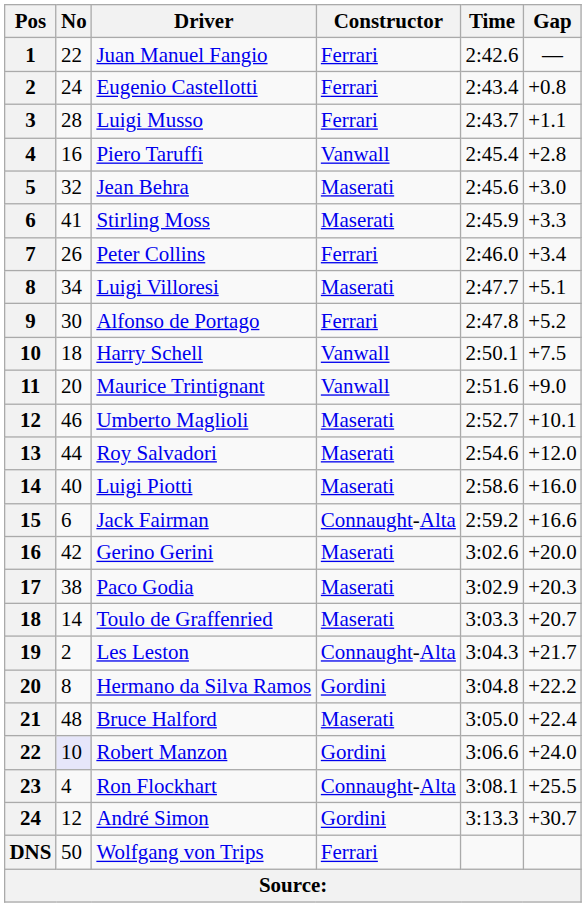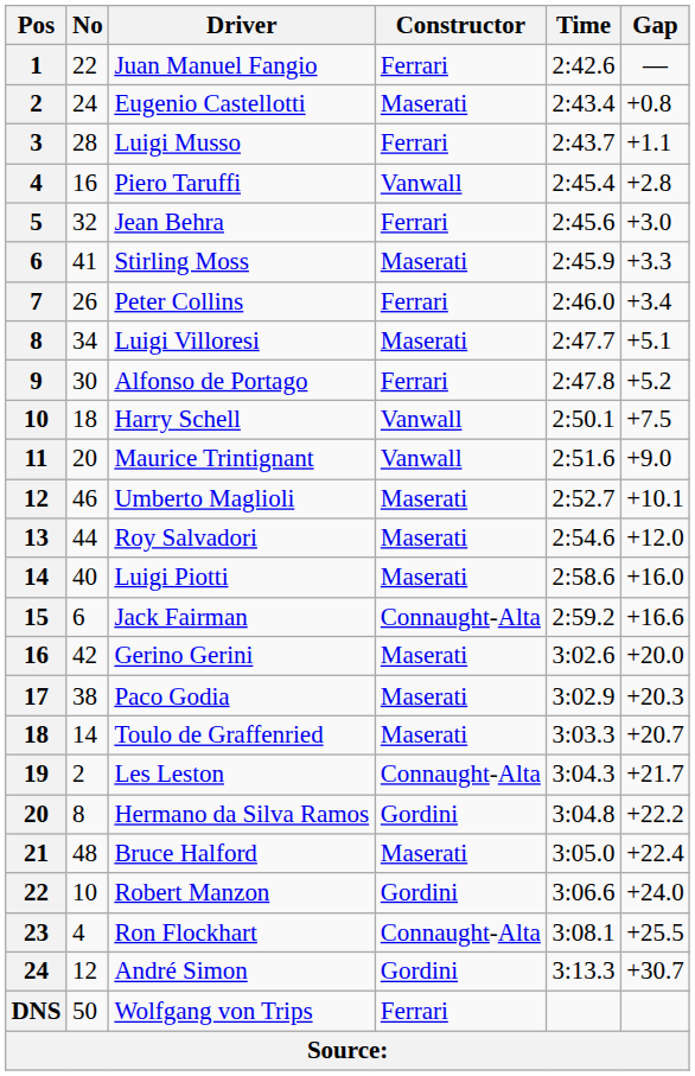 <table class="wikitable sortable">
 <tr>
 <th>Pos</th>
 <th>No</th>
 <th>Driver</th>
 <th>Constructor</th>
 <th>Time</th>
 <th>Gap</th>
 </tr>
 <tr>
 <th>1</th>
 <td>22</td>
 <td> <a href='#'>Juan Manuel Fangio</a></td>
 <td><a href='#'>Ferrari</a></td>
 <td>2:42.6</td>
 <td align="center">—</td>
 </tr>
 <tr>
 <th>2</th>
 <td>24</td>
 <td> <a href='#'>Eugenio Castellotti</a></td>
-<td><a href='#'>Ferrari</a></td>
+<td><a href='#'>Maserati</a></td>
 <td>2:43.4</td>
 <td>+0.8</td>
 </tr>
 <tr>
 <th>3</th>
 <td>28</td>
 <td> <a href='#'>Luigi Musso</a></td>
 <td><a href='#'>Ferrari</a></td>
 <td>2:43.7</td>
 <td>+1.1</td>
 </tr>
 <tr>
 <th>4</th>
 <td>16</td>
 <td> <a href='#'>Piero Taruffi</a></td>
 <td><a href='#'>Vanwall</a></td>
 <td>2:45.4</td>
 <td>+2.8</td>
 </tr>
 <tr>
 <th>5</th>
 <td>32</td>
 <td> <a href='#'>Jean Behra</a></td>
-<td><a href='#'>Maserati</a></td>
+<td><a href='#'>Ferrari</a></td>
 <td>2:45.6</td>
 <td>+3.0</td>
 </tr>
 <tr>
 <th>6</th>
 <td>41</td>
 <td> <a href='#'>Stirling Moss</a></td>
 <td><a href='#'>Maserati</a></td>
 <td>2:45.9</td>
 <td>+3.3</td>
 </tr>
 <tr>
 <th>7</th>
 <td>26</td>
 <td> <a href='#'>Peter Collins</a></td>
 <td><a href='#'>Ferrari</a></td>
 <td>2:46.0</td>
 <td>+3.4</td>
 </tr>
 <tr>
 <th>8</th>
 <td>34</td>
 <td> <a href='#'>Luigi Villoresi</a></td>
 <td><a href='#'>Maserati</a></td>
 <td>2:47.7</td>
 <td>+5.1</td>
 </tr>
 <tr>
 <th>9</th>
 <td>30</td>
 <td> <a href='#'>Alfonso de Portago</a></td>
 <td><a href='#'>Ferrari</a></td>
 <td>2:47.8</td>
 <td>+5.2</td>
 </tr>
 <tr>
 <th>10</th>
 <td>18</td>
 <td> <a href='#'>Harry Schell</a></td>
 <td><a href='#'>Vanwall</a></td>
 <td>2:50.1</td>
 <td>+7.5</td>
 </tr>
 <tr>
 <th>11</th>
 <td>20</td>
 <td> <a href='#'>Maurice Trintignant</a></td>
 <td><a href='#'>Vanwall</a></td>
 <td>2:51.6</td>
 <td>+9.0</td>
 </tr>
 <tr>
 <th>12</th>
 <td>46</td>
 <td> <a href='#'>Umberto Maglioli</a></td>
 <td><a href='#'>Maserati</a></td>
 <td>2:52.7</td>
 <td>+10.1</td>
 </tr>
 <tr>
 <th>13</th>
 <td>44</td>
 <td> <a href='#'>Roy Salvadori</a></td>
 <td><a href='#'>Maserati</a></td>
 <td>2:54.6</td>
 <td>+12.0</td>
 </tr>
 <tr>
 <th>14</th>
 <td>40</td>
 <td> <a href='#'>Luigi Piotti</a></td>
 <td><a href='#'>Maserati</a></td>
 <td>2:58.6</td>
 <td>+16.0</td>
 </tr>
 <tr>
 <th>15</th>
 <td>6</td>
 <td> <a href='#'>Jack Fairman</a></td>
 <td><a href='#'>Connaught</a>-<a href='#'>Alta</a></td>
 <td>2:59.2</td>
 <td>+16.6</td>
 </tr>
 <tr>
 <th>16</th>
 <td>42</td>
 <td> <a href='#'>Gerino Gerini</a></td>
 <td><a href='#'>Maserati</a></td>
 <td>3:02.6</td>
 <td>+20.0</td>
 </tr>
 <tr>
 <th>17</th>
 <td>38</td>
 <td> <a href='#'>Paco Godia</a></td>
 <td><a href='#'>Maserati</a></td>
 <td>3:02.9</td>
 <td>+20.3</td>
 </tr>
 <tr>
 <th>18</th>
 <td>14</td>
 <td> <a href='#'>Toulo de Graffenried</a></td>
 <td><a href='#'>Maserati</a></td>
 <td>3:03.3</td>
 <td>+20.7</td>
 </tr>
 <tr>
 <th>19</th>
 <td>2</td>
 <td> <a href='#'>Les Leston</a></td>
 <td><a href='#'>Connaught</a>-<a href='#'>Alta</a></td>
 <td>3:04.3</td>
 <td>+21.7</td>
 </tr>
 <tr>
 <th>20</th>
 <td>8</td>
 <td> <a href='#'>Hermano da Silva Ramos</a></td>
 <td><a href='#'>Gordini</a></td>
 <td>3:04.8</td>
 <td>+22.2</td>
 </tr>
 <tr>
 <th>21</th>
 <td>48</td>
 <td> <a href='#'>Bruce Halford</a></td>
 <td><a href='#'>Maserati</a></td>
 <td>3:05.0</td>
 <td>+22.4</td>
 </tr>
 <tr>
 <th>22</th>
-<td style="background: lavender;">10</td>
+<td>10</td>
 <td> <a href='#'>Robert Manzon</a></td>
 <td><a href='#'>Gordini</a></td>
 <td>3:06.6</td>
 <td>+24.0</td>
 </tr>
 <tr>
 <th>23</th>
 <td>4</td>
 <td> <a href='#'>Ron Flockhart</a></td>
 <td><a href='#'>Connaught</a>-<a href='#'>Alta</a></td>
 <td>3:08.1</td>
 <td>+25.5</td>
 </tr>
 <tr>
 <th>24</th>
 <td>12</td>
 <td> <a href='#'>André Simon</a></td>
 <td><a href='#'>Gordini</a></td>
 <td>3:13.3</td>
 <td>+30.7</td>
 </tr>
 <tr>
 <th>DNS</th>
 <td>50</td>
 <td> <a href='#'>Wolfgang von Trips</a></td>
 <td><a href='#'>Ferrari</a></td>
 <td></td>
 <td></td>
 </tr>
 <tr>
 <th colspan="6">Source:</th>
 </tr>
 </table>
